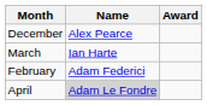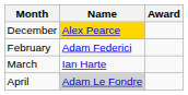 <table class="wikitable" style="text-align:left; border:1px #aaa solid; font-size:95%;">
 <tr>
 <th>Month</th>
 <th>Name</th>
 <th>Award</th>
 </tr>
 <tr>
 <td>December</td>
-<td><a href='#'>Alex Pearce</a></td>
+<td style="background: gold;"><a href='#'>Alex Pearce</a></td>
+<td></td>
+</tr>
+<tr>
+<td>February</td>
+<td><a href='#'>Adam Federici</a></td>
 <td></td>
 </tr>
 <tr>
 <td>March</td>
 <td><a href='#'>Ian Harte</a></td>
 <td></td>
 </tr>
 <tr>
-<td>February</td>
-<td><a href='#'>Adam Federici</a></td>
-<td></td>
-</tr>
-<tr>
 <td>April</td>
 <td style="background: lightgrey;"><a href='#'>Adam Le Fondre</a></td>
 <td></td>
 </tr>
 </table>
